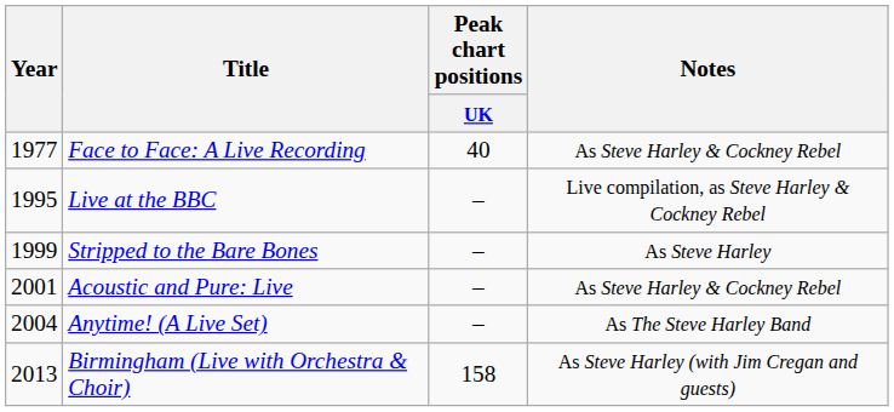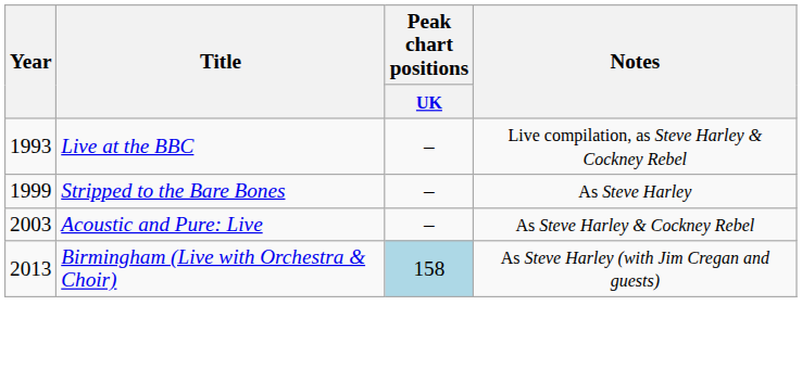 <table class="wikitable">
 <tr>
 <th rowspan="2">Year</th>
 <th rowspan="2">Title</th>
 <th>Peak chart positions</th>
 <th rowspan="2">Notes</th>
 </tr>
 <tr>
 <th style="width:30px;"><small><a href='#'>UK</a></small><br></th>
 </tr>
 <tr>
-<td>1977</td>
-<td><em><a href='#'>Face to Face: A Live Recording</a></em></td>
-<td style="text-align:center;">40</td>
-<td style="text-align:center;"><small>As <em>Steve Harley & Cockney Rebel</em></small></td>
-</tr>
-<tr>
-<td>1995</td>
+<td>1993</td>
 <td><em><a href='#'>Live at the BBC</a></em></td>
 <td style="text-align:center;">–</td>
 <td style="text-align:center;"><small>Live compilation, as <em>Steve Harley & Cockney Rebel</em></small></td>
 </tr>
 <tr>
 <td>1999</td>
 <td><em><a href='#'>Stripped to the Bare Bones</a></em></td>
 <td style="text-align:center;">–</td>
 <td style="text-align:center;"><small>As <em>Steve Harley</em></small></td>
 </tr>
 <tr>
-<td>2001</td>
+<td>2003</td>
 <td><em><a href='#'>Acoustic and Pure: Live</a></em></td>
 <td style="text-align:center;">–</td>
 <td style="text-align:center;"><small>As <em>Steve Harley & Cockney Rebel</em></small></td>
 </tr>
 <tr>
-<td>2004</td>
-<td><em><a href='#'>Anytime! (A Live Set)</a></em></td>
-<td style="text-align:center;">–</td>
-<td style="text-align:center;"><small>As <em>The Steve Harley Band</em></small></td>
-</tr>
-<tr>
 <td>2013</td>
 <td><em><a href='#'>Birmingham (Live with Orchestra & Choir)</a></em></td>
-<td style="text-align:center;">158</td>
+<td style="background: lightblue; text-align:center;">158</td>
 <td style="text-align:center;"><small>As <em>Steve Harley (with Jim Cregan and guests)</em></small></td>
 </tr>
 </table>
